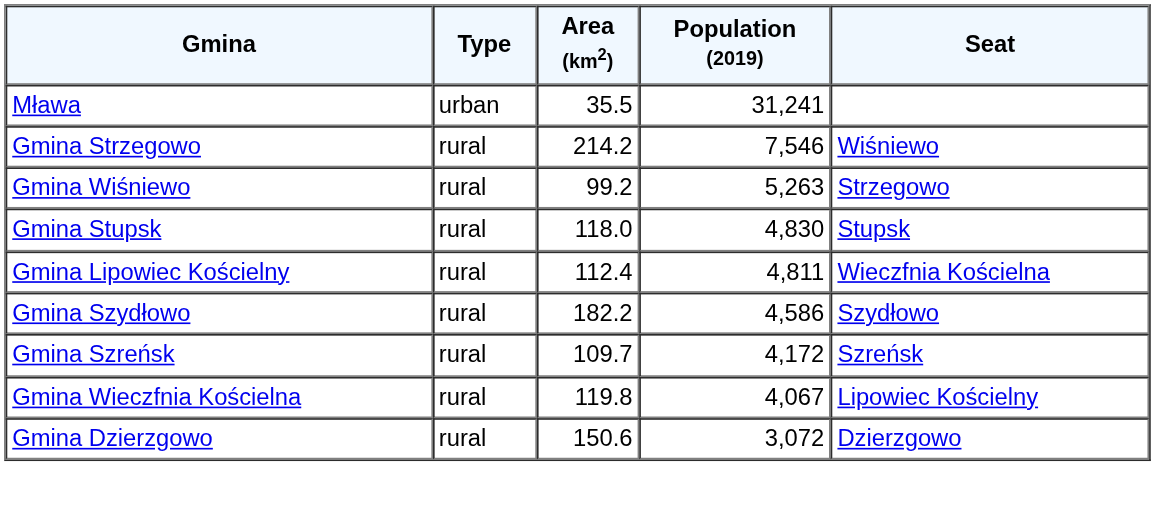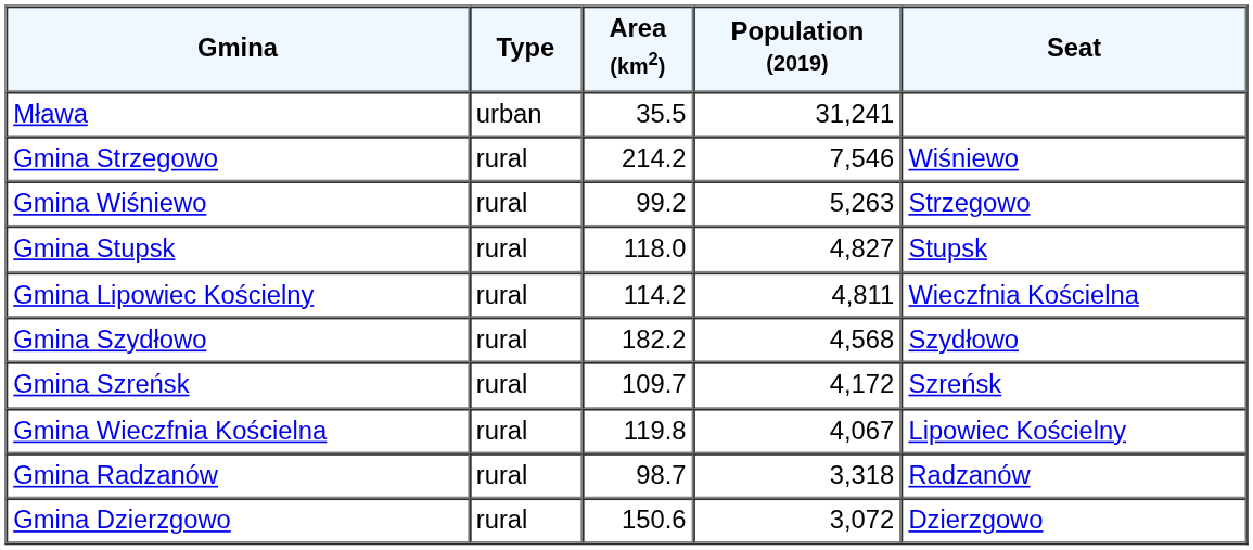 <table width="55%" border="1" cellpadding="3" cellspacing="0" style="font-size:90%;line-height:120%;">
 <tr bgcolor="F0F8FF">
 <td style="text-align:center;"><strong>Gmina</strong></td>
 <td style="text-align:center;"><strong>Type</strong></td>
 <td style="text-align:center;"><strong>Area<br><small>(km<sup>2</sup>)</small></strong></td>
 <td style="text-align:center;"><strong>Population<br><small>(2019)</small></strong></td>
 <td style="text-align:center;"><strong>Seat</strong></td>
 </tr>
 <tr>
 <td><a href='#'>Mława</a></td>
 <td>urban</td>
 <td style="text-align:right;">35.5</td>
 <td style="text-align:right;">31,241</td>
 <td> </td>
 </tr>
 <tr>
 <td><a href='#'>Gmina Strzegowo</a></td>
 <td>rural</td>
 <td style="text-align:right;">214.2</td>
 <td style="text-align:right;">7,546</td>
 <td><a href='#'>Wiśniewo</a></td>
 </tr>
 <tr>
 <td><a href='#'>Gmina Wiśniewo</a></td>
 <td>rural</td>
 <td style="text-align:right;">99.2</td>
 <td style="text-align:right;">5,263</td>
 <td><a href='#'>Strzegowo</a></td>
 </tr>
 <tr>
 <td><a href='#'>Gmina Stupsk</a></td>
 <td>rural</td>
 <td style="text-align:right;">118.0</td>
-<td style="text-align:right;">4,830</td>
+<td style="text-align:right;">4,827</td>
 <td><a href='#'>Stupsk</a></td>
 </tr>
 <tr>
 <td><a href='#'>Gmina Lipowiec Kościelny</a></td>
 <td>rural</td>
-<td style="text-align:right;">112.4</td>
+<td style="text-align:right;">114.2</td>
 <td style="text-align:right;">4,811</td>
 <td><a href='#'>Wieczfnia Kościelna</a></td>
 </tr>
 <tr>
 <td><a href='#'>Gmina Szydłowo</a></td>
 <td>rural</td>
 <td style="text-align:right;">182.2</td>
-<td style="text-align:right;">4,586</td>
+<td style="text-align:right;">4,568</td>
 <td><a href='#'>Szydłowo</a></td>
 </tr>
 <tr>
 <td><a href='#'>Gmina Szreńsk</a></td>
 <td>rural</td>
 <td style="text-align:right;">109.7</td>
 <td style="text-align:right;">4,172</td>
 <td><a href='#'>Szreńsk</a></td>
 </tr>
 <tr>
 <td><a href='#'>Gmina Wieczfnia Kościelna</a></td>
 <td>rural</td>
 <td style="text-align:right;">119.8</td>
 <td style="text-align:right;">4,067</td>
 <td><a href='#'>Lipowiec Kościelny</a></td>
 </tr>
 <tr>
+<td><a href='#'>Gmina Radzanów</a></td>
+<td>rural</td>
+<td style="text-align:right;">98.7</td>
+<td style="text-align:right;">3,318</td>
+<td><a href='#'>Radzanów</a></td>
+</tr>
+<tr>
 <td><a href='#'>Gmina Dzierzgowo</a></td>
 <td>rural</td>
 <td style="text-align:right;">150.6</td>
 <td style="text-align:right;">3,072</td>
 <td><a href='#'>Dzierzgowo</a></td>
 </tr>
 <tr>
 </tr>
 </table>
